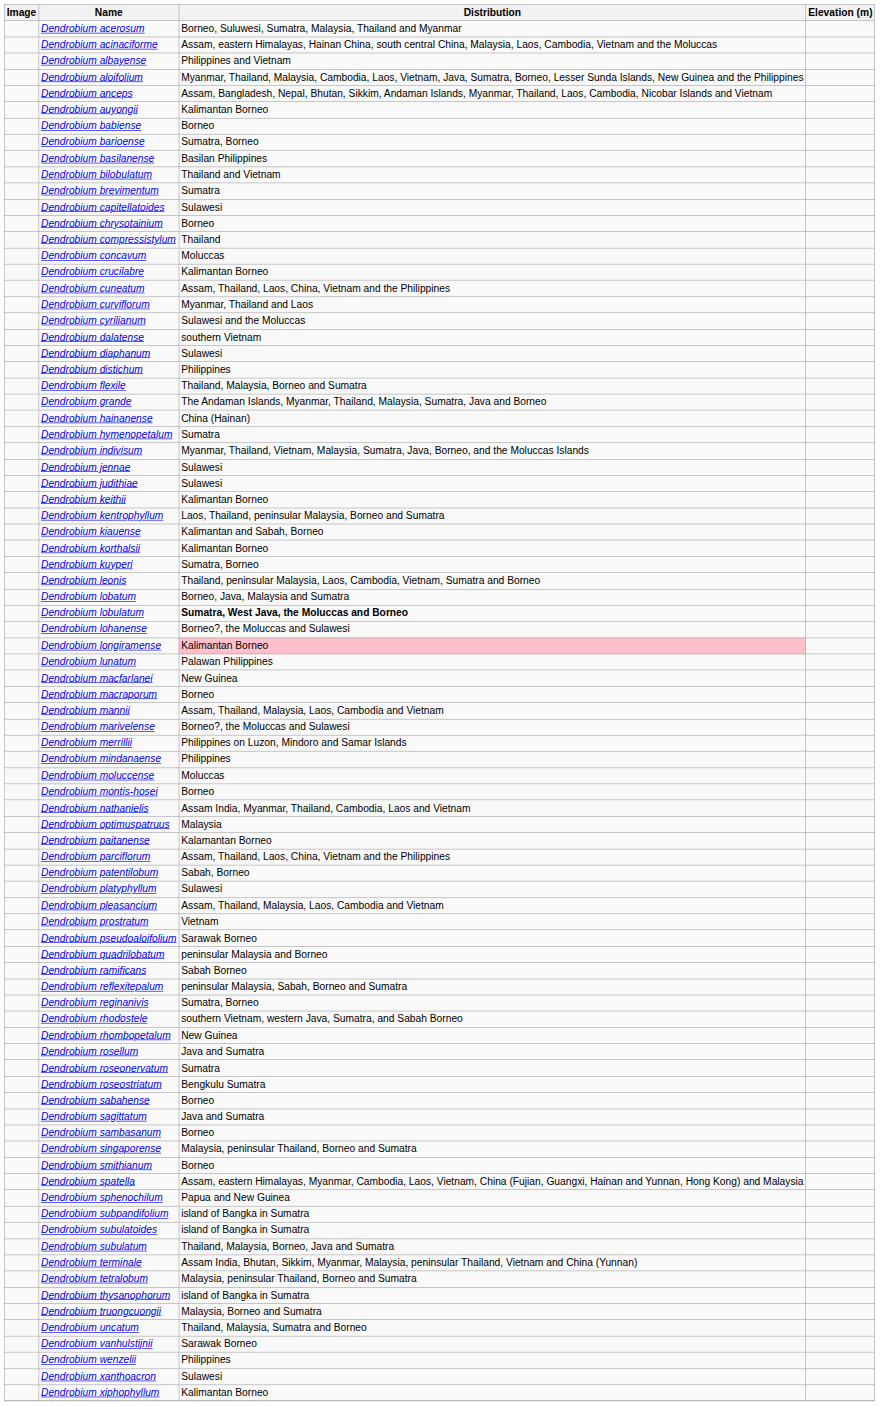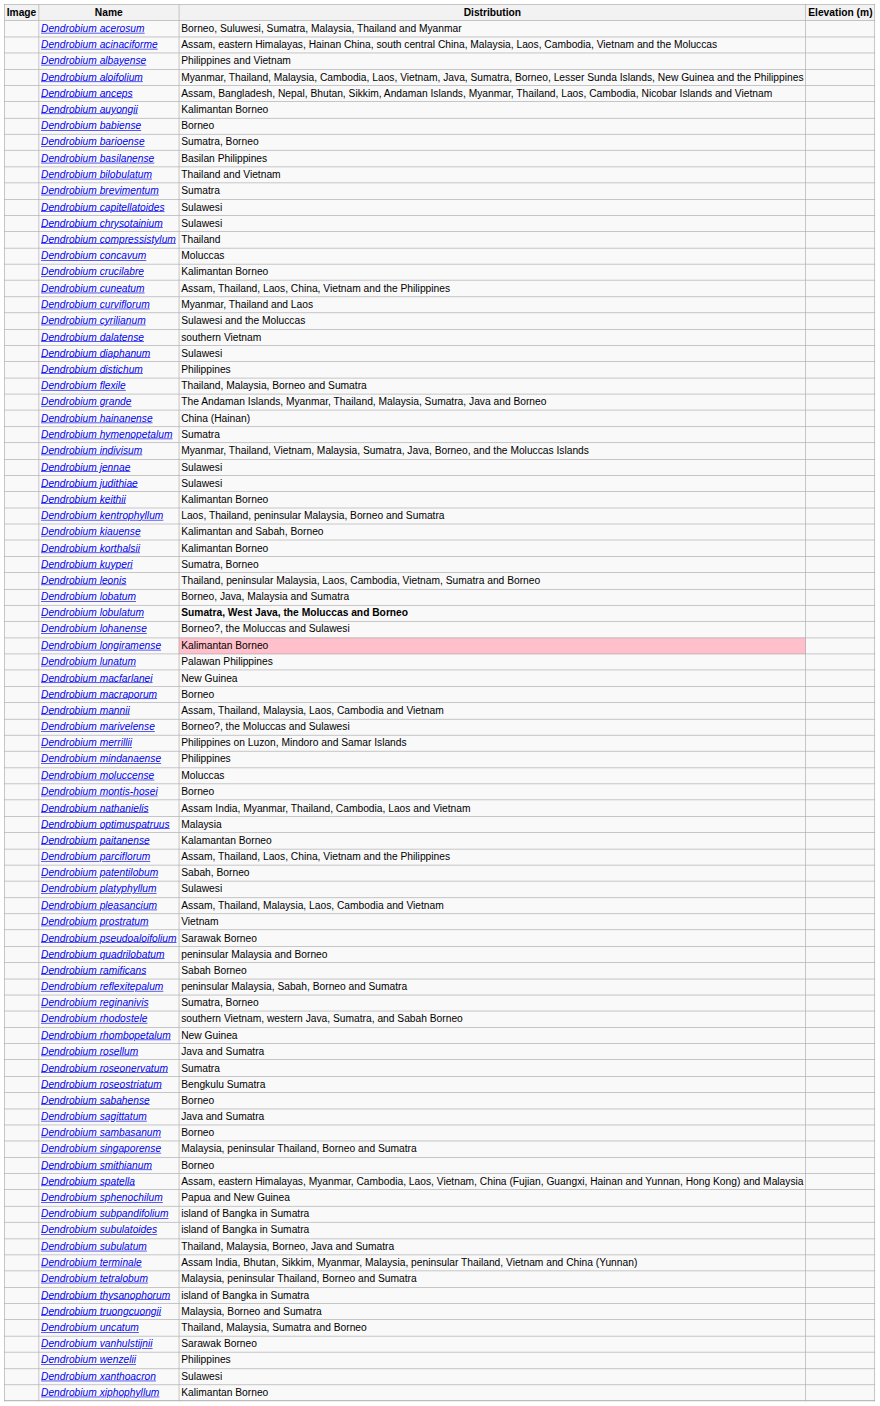 <table class="wikitable collapsible">
 <tr>
 <th>Image</th>
 <th>Name</th>
 <th>Distribution</th>
 <th>Elevation (m)</th>
 </tr>
 <tr>
 <td></td>
 <td><em><a href='#'>Dendrobium acerosum</a></em> </td>
 <td>Borneo, Suluwesi, Sumatra, Malaysia, Thailand and Myanmar</td>
 <td></td>
 </tr>
 <tr>
 <td></td>
 <td><em><a href='#'>Dendrobium acinaciforme</a></em> </td>
 <td>Assam, eastern Himalayas, Hainan China, south central China, Malaysia, Laos, Cambodia, Vietnam and the Moluccas</td>
 <td></td>
 </tr>
 <tr>
 <td></td>
 <td><em><a href='#'>Dendrobium albayense</a></em> </td>
 <td>Philippines and Vietnam</td>
 <td></td>
 </tr>
 <tr>
 <td></td>
 <td><em><a href='#'>Dendrobium aloifolium</a></em> </td>
 <td>Myanmar, Thailand, Malaysia, Cambodia, Laos, Vietnam, Java, Sumatra, Borneo, Lesser Sunda Islands, New Guinea and the Philippines</td>
 <td></td>
 </tr>
 <tr>
 <td></td>
 <td><em><a href='#'>Dendrobium anceps</a></em> </td>
 <td>Assam, Bangladesh,  Nepal, Bhutan, Sikkim, Andaman Islands, Myanmar, Thailand, Laos, Cambodia, Nicobar Islands and Vietnam</td>
 <td></td>
 </tr>
 <tr>
 <td></td>
 <td><em><a href='#'>Dendrobium auyongii</a></em> </td>
 <td>Kalimantan Borneo</td>
 <td></td>
 </tr>
 <tr>
 <td></td>
 <td><em><a href='#'>Dendrobium babiense</a></em> </td>
 <td>Borneo</td>
 <td></td>
 </tr>
 <tr>
 <td></td>
 <td><em><a href='#'>Dendrobium barioense</a></em> </td>
 <td>Sumatra, Borneo</td>
 <td></td>
 </tr>
 <tr>
 <td></td>
 <td><em><a href='#'>Dendrobium basilanense</a></em> </td>
 <td>Basilan Philippines</td>
 <td></td>
 </tr>
 <tr>
 <td></td>
 <td><em><a href='#'>Dendrobium bilobulatum</a></em> </td>
 <td>Thailand and Vietnam</td>
 <td></td>
 </tr>
 <tr>
 <td></td>
 <td><em><a href='#'>Dendrobium brevimentum</a></em> </td>
 <td>Sumatra</td>
 <td></td>
 </tr>
 <tr>
 <td></td>
 <td><em><a href='#'>Dendrobium capitellatoides</a></em> </td>
 <td>Sulawesi</td>
 <td></td>
 </tr>
 <tr>
 <td></td>
 <td><em><a href='#'>Dendrobium chrysotainium</a></em> </td>
-<td>Borneo</td>
+<td>Sulawesi</td>
 <td></td>
 </tr>
 <tr>
 <td></td>
 <td><em><a href='#'>Dendrobium compressistylum</a></em> </td>
 <td>Thailand</td>
 <td></td>
 </tr>
 <tr>
 <td></td>
 <td><em><a href='#'>Dendrobium concavum</a></em> </td>
 <td>Moluccas</td>
 <td></td>
 </tr>
 <tr>
 <td></td>
 <td><em><a href='#'>Dendrobium crucilabre</a></em> </td>
 <td>Kalimantan Borneo</td>
 <td></td>
 </tr>
 <tr>
 <td></td>
 <td><em><a href='#'>Dendrobium cuneatum</a></em> </td>
 <td>Assam,  Thailand, Laos, China, Vietnam and the Philippines</td>
 <td></td>
 </tr>
 <tr>
 <td></td>
 <td><em><a href='#'>Dendrobium curviflorum</a></em> </td>
 <td>Myanmar, Thailand and Laos</td>
 <td></td>
 </tr>
 <tr>
 <td></td>
 <td><em><a href='#'>Dendrobium cyrilianum</a></em> </td>
 <td>Sulawesi and the Moluccas</td>
 <td></td>
 </tr>
 <tr>
 <td></td>
 <td><em><a href='#'>Dendrobium dalatense</a></em> </td>
 <td>southern Vietnam</td>
 <td></td>
 </tr>
 <tr>
 <td></td>
 <td><em><a href='#'>Dendrobium diaphanum</a></em> </td>
 <td>Sulawesi</td>
 <td></td>
 </tr>
 <tr>
 <td></td>
 <td><em><a href='#'>Dendrobium distichum</a></em> </td>
 <td>Philippines</td>
 <td></td>
 </tr>
 <tr>
 <td></td>
 <td><em><a href='#'>Dendrobium flexile</a></em> </td>
 <td>Thailand, Malaysia, Borneo and Sumatra</td>
 <td></td>
 </tr>
 <tr>
 <td></td>
 <td><em><a href='#'>Dendrobium grande</a></em> </td>
 <td>The Andaman Islands, Myanmar, Thailand, Malaysia, Sumatra, Java and Borneo</td>
 <td></td>
 </tr>
 <tr>
 <td></td>
 <td><em><a href='#'>Dendrobium hainanense</a></em> </td>
 <td>China (Hainan)</td>
 <td></td>
 </tr>
 <tr>
 <td></td>
 <td><em><a href='#'>Dendrobium hymenopetalum</a></em> </td>
 <td>Sumatra</td>
 <td></td>
 </tr>
 <tr>
 <td></td>
 <td><em><a href='#'>Dendrobium indivisum</a></em> </td>
 <td>Myanmar, Thailand, Vietnam, Malaysia, Sumatra, Java, Borneo, and the Moluccas Islands</td>
 <td></td>
 </tr>
 <tr>
 <td></td>
 <td><em><a href='#'>Dendrobium jennae</a></em> </td>
 <td>Sulawesi</td>
 <td></td>
 </tr>
 <tr>
 <td></td>
 <td><em><a href='#'>Dendrobium judithiae</a></em> </td>
 <td>Sulawesi</td>
 <td></td>
 </tr>
 <tr>
 <td></td>
 <td><em><a href='#'>Dendrobium keithii</a></em> </td>
 <td>Kalimantan Borneo</td>
 <td></td>
 </tr>
 <tr>
 <td></td>
 <td><em><a href='#'>Dendrobium kentrophyllum</a></em> </td>
 <td>Laos, Thailand, peninsular Malaysia, Borneo and Sumatra</td>
 <td></td>
 </tr>
 <tr>
 <td></td>
 <td><em><a href='#'>Dendrobium kiauense</a></em> </td>
 <td>Kalimantan and Sabah, Borneo</td>
 <td></td>
 </tr>
 <tr>
 <td></td>
 <td><em><a href='#'>Dendrobium korthalsii</a></em> </td>
 <td>Kalimantan Borneo</td>
 <td></td>
 </tr>
 <tr>
 <td></td>
 <td><em><a href='#'>Dendrobium kuyperi</a></em> </td>
 <td>Sumatra, Borneo</td>
 <td></td>
 </tr>
 <tr>
 <td></td>
 <td><em><a href='#'>Dendrobium leonis</a></em> </td>
 <td>Thailand, peninsular Malaysia, Laos, Cambodia, Vietnam, Sumatra and Borneo</td>
 <td></td>
 </tr>
 <tr>
 <td></td>
 <td><em><a href='#'>Dendrobium lobatum</a></em> </td>
 <td>Borneo, Java, Malaysia and Sumatra</td>
 <td></td>
 </tr>
 <tr>
 <td></td>
 <td><em><a href='#'>Dendrobium lobulatum</a></em> </td>
 <td><strong>Sumatra, West Java, the Moluccas and Borneo</strong></td>
 <td></td>
 </tr>
 <tr>
 <td></td>
 <td><em><a href='#'>Dendrobium lohanense</a></em> </td>
 <td>Borneo?, the Moluccas and Sulawesi</td>
 <td></td>
 </tr>
 <tr>
 <td></td>
 <td><em><a href='#'>Dendrobium longiramense</a></em> </td>
 <td style="background: pink;">Kalimantan Borneo</td>
 <td></td>
 </tr>
 <tr>
 <td></td>
 <td><em><a href='#'>Dendrobium lunatum</a></em> </td>
 <td>Palawan Philippines</td>
 <td></td>
 </tr>
 <tr>
 <td></td>
 <td><em><a href='#'>Dendrobium macfarlanei</a></em> </td>
 <td>New Guinea</td>
 <td></td>
 </tr>
 <tr>
 <td></td>
 <td><em><a href='#'>Dendrobium macraporum</a></em> </td>
 <td>Borneo</td>
 <td></td>
 </tr>
 <tr>
 <td></td>
 <td><em><a href='#'>Dendrobium mannii</a></em> </td>
 <td>Assam, Thailand, Malaysia, Laos, Cambodia and Vietnam</td>
 <td></td>
 </tr>
 <tr>
 <td></td>
 <td><em><a href='#'>Dendrobium marivelense</a></em> </td>
 <td>Borneo?, the Moluccas and Sulawesi</td>
 <td></td>
 </tr>
 <tr>
 <td></td>
 <td><em><a href='#'>Dendrobium merrillii</a></em> </td>
 <td>Philippines on Luzon, Mindoro and Samar Islands</td>
 <td></td>
 </tr>
 <tr>
 <td></td>
 <td><em><a href='#'>Dendrobium mindanaense</a></em> </td>
 <td>Philippines</td>
 <td></td>
 </tr>
 <tr>
 <td></td>
 <td><em><a href='#'>Dendrobium moluccense</a></em> </td>
 <td>Moluccas</td>
 <td></td>
 </tr>
 <tr>
 <td></td>
 <td><em><a href='#'>Dendrobium montis-hosei</a></em> </td>
 <td>Borneo</td>
 <td></td>
 </tr>
 <tr>
 <td></td>
 <td><em><a href='#'>Dendrobium nathanielis</a></em> </td>
 <td>Assam India, Myanmar, Thailand, Cambodia, Laos and Vietnam</td>
 <td></td>
 </tr>
 <tr>
 <td></td>
 <td><em><a href='#'>Dendrobium optimuspatruus</a></em> </td>
 <td>Malaysia</td>
 <td></td>
 </tr>
 <tr>
 <td></td>
 <td><em><a href='#'>Dendrobium paitanense</a></em> </td>
 <td>Kalamantan Borneo</td>
 <td></td>
 </tr>
 <tr>
 <td></td>
 <td><em><a href='#'>Dendrobium parciflorum</a></em> </td>
 <td>Assam,  Thailand, Laos, China, Vietnam and the Philippines</td>
 <td></td>
 </tr>
 <tr>
 <td></td>
 <td><em><a href='#'>Dendrobium patentilobum</a></em> </td>
 <td>Sabah, Borneo</td>
 <td></td>
 </tr>
 <tr>
 <td></td>
 <td><em><a href='#'>Dendrobium platyphyllum</a></em> </td>
 <td>Sulawesi</td>
 <td></td>
 </tr>
 <tr>
 <td></td>
 <td><em><a href='#'>Dendrobium pleasancium</a></em> </td>
 <td>Assam, Thailand, Malaysia, Laos, Cambodia and Vietnam</td>
 <td></td>
 </tr>
 <tr>
 <td></td>
 <td><em><a href='#'>Dendrobium prostratum</a></em> </td>
 <td>Vietnam</td>
 <td></td>
 </tr>
 <tr>
 <td></td>
 <td><em><a href='#'>Dendrobium pseudoaloifolium</a></em> </td>
 <td>Sarawak Borneo</td>
 <td></td>
 </tr>
 <tr>
 <td></td>
 <td><em><a href='#'>Dendrobium quadrilobatum</a></em> </td>
 <td>peninsular Malaysia and Borneo</td>
 <td></td>
 </tr>
 <tr>
 <td></td>
 <td><em><a href='#'>Dendrobium ramificans</a></em> </td>
 <td>Sabah Borneo</td>
 <td></td>
 </tr>
 <tr>
 <td></td>
 <td><em><a href='#'>Dendrobium reflexitepalum</a></em> </td>
 <td>peninsular Malaysia, Sabah, Borneo and Sumatra</td>
 <td></td>
 </tr>
 <tr>
 <td></td>
 <td><em><a href='#'>Dendrobium reginanivis</a></em> </td>
 <td>Sumatra, Borneo</td>
 <td></td>
 </tr>
 <tr>
 <td></td>
 <td><em><a href='#'>Dendrobium rhodostele</a></em> </td>
 <td>southern Vietnam, western Java, Sumatra, and Sabah Borneo</td>
 <td></td>
 </tr>
 <tr>
 <td></td>
 <td><em><a href='#'>Dendrobium rhombopetalum</a></em> </td>
 <td>New Guinea</td>
 <td></td>
 </tr>
 <tr>
 <td></td>
 <td><em><a href='#'>Dendrobium rosellum</a></em> </td>
 <td>Java and Sumatra</td>
 <td></td>
 </tr>
 <tr>
 <td></td>
 <td><em><a href='#'>Dendrobium roseonervatum</a></em> </td>
 <td>Sumatra</td>
 <td></td>
 </tr>
 <tr>
 <td></td>
 <td><em><a href='#'>Dendrobium roseostriatum</a></em> </td>
 <td>Bengkulu Sumatra</td>
 <td></td>
 </tr>
 <tr>
 <td></td>
 <td><em><a href='#'>Dendrobium sabahense</a></em> </td>
 <td>Borneo</td>
 <td></td>
 </tr>
 <tr>
 <td></td>
 <td><em><a href='#'>Dendrobium sagittatum</a></em> </td>
 <td>Java and Sumatra</td>
 <td></td>
 </tr>
 <tr>
 <td></td>
 <td><em><a href='#'>Dendrobium sambasanum</a></em> </td>
 <td>Borneo</td>
 <td></td>
 </tr>
 <tr>
 <td></td>
 <td><em><a href='#'>Dendrobium singaporense</a></em> </td>
 <td>Malaysia, peninsular Thailand, Borneo and Sumatra</td>
 <td></td>
 </tr>
 <tr>
 <td></td>
 <td><em><a href='#'>Dendrobium smithianum</a></em> </td>
 <td>Borneo</td>
 <td></td>
 </tr>
 <tr>
 <td></td>
 <td><em><a href='#'>Dendrobium spatella</a></em> </td>
 <td>Assam, eastern Himalayas, Myanmar, Cambodia, Laos, Vietnam,  China (Fujian, Guangxi, Hainan and Yunnan, Hong Kong) and Malaysia</td>
 <td></td>
 </tr>
 <tr>
 <td></td>
 <td><em><a href='#'>Dendrobium sphenochilum</a></em> </td>
 <td>Papua and New Guinea</td>
 <td></td>
 </tr>
 <tr>
 <td></td>
 <td><em><a href='#'>Dendrobium subpandifolium</a></em> </td>
 <td>island of Bangka in Sumatra</td>
 <td></td>
 </tr>
 <tr>
 <td></td>
 <td><em><a href='#'>Dendrobium subulatoides</a></em> </td>
 <td>island of Bangka in Sumatra</td>
 <td></td>
 </tr>
 <tr>
 <td></td>
 <td><em><a href='#'>Dendrobium subulatum</a></em> </td>
 <td>Thailand, Malaysia, Borneo, Java and Sumatra</td>
 <td></td>
 </tr>
 <tr>
 <td></td>
 <td><em><a href='#'>Dendrobium terminale</a></em> </td>
 <td>Assam India,  Bhutan, Sikkim, Myanmar, Malaysia, peninsular Thailand, Vietnam and China (Yunnan)</td>
 <td></td>
 </tr>
 <tr>
 <td></td>
 <td><em><a href='#'>Dendrobium tetralobum</a></em> </td>
 <td>Malaysia, peninsular Thailand, Borneo and Sumatra</td>
 <td></td>
 </tr>
 <tr>
 <td></td>
 <td><em><a href='#'>Dendrobium thysanophorum</a></em> </td>
 <td>island of Bangka in Sumatra</td>
 <td></td>
 </tr>
 <tr>
 <td></td>
 <td><em><a href='#'>Dendrobium truongcuongii</a></em> </td>
 <td>Malaysia, Borneo and Sumatra</td>
 <td></td>
 </tr>
 <tr>
 <td></td>
 <td><em><a href='#'>Dendrobium uncatum</a></em> </td>
 <td>Thailand, Malaysia, Sumatra and Borneo</td>
 <td></td>
 </tr>
 <tr>
 <td></td>
 <td><em><a href='#'>Dendrobium vanhulstijnii</a></em> </td>
 <td>Sarawak Borneo</td>
 <td></td>
 </tr>
 <tr>
 <td></td>
 <td><em><a href='#'>Dendrobium wenzelii</a></em> </td>
 <td>Philippines</td>
 <td></td>
 </tr>
 <tr>
 <td></td>
 <td><em><a href='#'>Dendrobium xanthoacron</a></em> </td>
 <td>Sulawesi</td>
 <td></td>
 </tr>
 <tr>
 <td></td>
 <td><em><a href='#'>Dendrobium xiphophyllum</a></em> </td>
 <td>Kalimantan Borneo</td>
 <td></td>
 </tr>
 <tr>
 </tr>
 </table>
